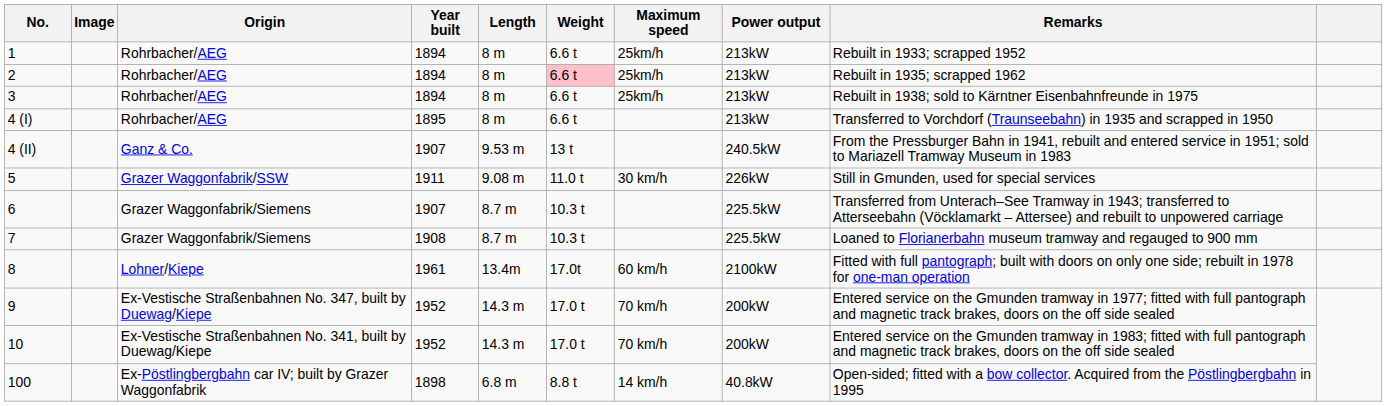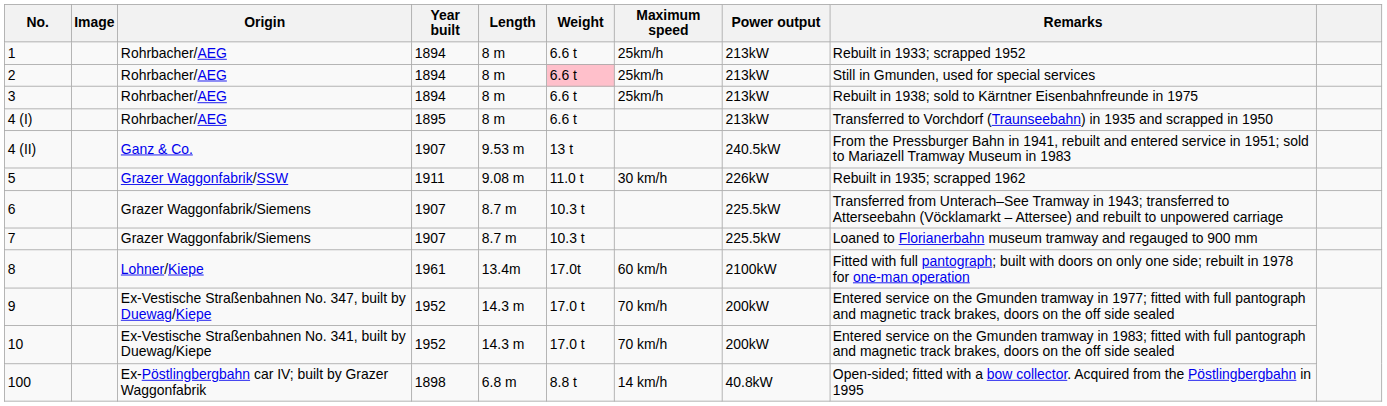 <table class="wikitable" width=100%>
 <tr>
 <th width=5%>No.</th>
 <th class="unsortable">Image</th>
 <th width=22%>Origin</th>
 <th width=5%>Year<br>built</th>
 <th width=5%>Length</th>
 <th width=5%>Weight</th>
 <th width=8%>Maximum speed</th>
 <th width=8%>Power output</th>
 <th width=37%>Remarks</th>
 <th width=5%></th>
 </tr>
 <tr>
 <td>1</td>
 <td></td>
 <td>Rohrbacher/<a href='#'>AEG</a></td>
 <td>1894</td>
 <td>8 m</td>
 <td>6.6 t</td>
 <td>25km/h</td>
 <td>213kW</td>
 <td>Rebuilt in 1933; scrapped 1952</td>
 <td></td>
 </tr>
 <tr>
 <td>2</td>
 <td></td>
 <td>Rohrbacher/<a href='#'>AEG</a></td>
 <td>1894</td>
 <td>8 m</td>
 <td style="background: pink;">6.6 t</td>
 <td>25km/h</td>
 <td>213kW</td>
-<td>Rebuilt in 1935; scrapped 1962</td>
+<td>Still in Gmunden, used for special services</td>
 <td></td>
 </tr>
 <tr>
 <td>3</td>
 <td></td>
 <td>Rohrbacher/<a href='#'>AEG</a></td>
 <td>1894</td>
 <td>8 m</td>
 <td>6.6 t</td>
 <td>25km/h</td>
 <td>213kW</td>
 <td>Rebuilt in 1938; sold to Kärntner Eisenbahnfreunde in 1975</td>
 <td></td>
 </tr>
 <tr>
 <td>4 (I)</td>
 <td></td>
 <td>Rohrbacher/<a href='#'>AEG</a></td>
 <td>1895</td>
 <td>8 m</td>
 <td>6.6 t</td>
 <td></td>
 <td>213kW</td>
 <td>Transferred to Vorchdorf (<a href='#'>Traunseebahn</a>) in 1935 and scrapped in 1950</td>
 <td></td>
 </tr>
 <tr>
 <td>4 (II)</td>
 <td></td>
 <td><a href='#'>Ganz & Co.</a></td>
 <td>1907</td>
 <td>9.53 m</td>
 <td>13 t</td>
 <td></td>
 <td>240.5kW</td>
 <td>From the Pressburger Bahn in 1941, rebuilt and entered service in 1951; sold to Mariazell Tramway Museum in 1983</td>
 <td></td>
 </tr>
 <tr>
 <td>5</td>
 <td></td>
 <td><a href='#'>Grazer Waggonfabrik</a>/<a href='#'>SSW</a></td>
 <td>1911</td>
 <td>9.08 m</td>
 <td>11.0 t</td>
 <td>30 km/h</td>
 <td>226kW</td>
-<td>Still in Gmunden, used for special services</td>
+<td>Rebuilt in 1935; scrapped 1962</td>
 <td></td>
 </tr>
 <tr>
 <td>6</td>
 <td></td>
 <td>Grazer Waggonfabrik/Siemens</td>
 <td>1907</td>
 <td>8.7 m</td>
 <td>10.3 t</td>
 <td></td>
 <td>225.5kW</td>
 <td>Transferred from Unterach–See Tramway in 1943; transferred to Atterseebahn (Vöcklamarkt – Attersee) and rebuilt to unpowered carriage</td>
 <td></td>
 </tr>
 <tr>
 <td>7</td>
 <td></td>
 <td>Grazer Waggonfabrik/Siemens</td>
-<td>1908</td>
+<td>1907</td>
 <td>8.7 m</td>
 <td>10.3 t</td>
 <td></td>
 <td>225.5kW</td>
 <td>Loaned to <a href='#'>Florianerbahn</a> museum tramway and regauged to 900 mm</td>
 <td></td>
 </tr>
 <tr>
 <td>8</td>
 <td></td>
 <td><a href='#'>Lohner</a>/<a href='#'>Kiepe</a></td>
 <td>1961</td>
 <td>13.4m</td>
 <td>17.0t</td>
 <td>60 km/h</td>
 <td>2100kW</td>
 <td>Fitted with full <a href='#'>pantograph</a>; built with doors on only one side; rebuilt in 1978 for <a href='#'>one-man operation</a></td>
 <td></td>
 </tr>
 <tr>
 <td>9</td>
 <td></td>
 <td>Ex-Vestische Straßenbahnen No. 347, built by <a href='#'>Duewag</a>/<a href='#'>Kiepe</a></td>
 <td>1952</td>
 <td>14.3 m</td>
 <td>17.0 t</td>
 <td>70 km/h</td>
 <td>200kW</td>
 <td>Entered service on the Gmunden tramway in 1977; fitted with full pantograph and magnetic track brakes, doors on the off side sealed</td>
 </tr>
 <tr>
 <td>10</td>
 <td></td>
 <td>Ex-Vestische Straßenbahnen No. 341, built by Duewag/Kiepe</td>
 <td>1952</td>
 <td>14.3 m</td>
 <td>17.0 t</td>
 <td>70 km/h</td>
 <td>200kW</td>
 <td>Entered service on the Gmunden tramway in 1983; fitted with full pantograph and magnetic track brakes, doors on the off side sealed</td>
 </tr>
 <tr>
 <td>100</td>
 <td></td>
 <td>Ex-<a href='#'>Pöstlingbergbahn</a> car IV; built by Grazer Waggonfabrik</td>
 <td>1898</td>
 <td>6.8 m</td>
 <td>8.8 t</td>
 <td>14 km/h</td>
 <td>40.8kW</td>
 <td>Open-sided; fitted with a <a href='#'>bow collector</a>. Acquired from the <a href='#'>Pöstlingbergbahn</a> in 1995</td>
 </tr>
 </table>
